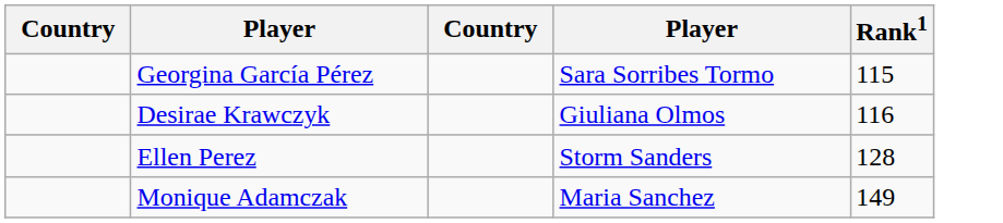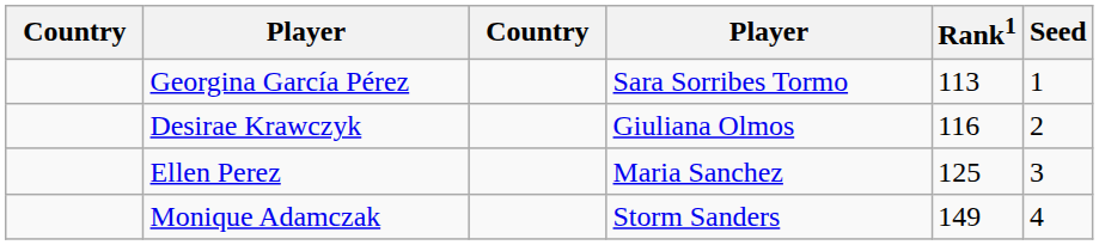 <table class="sortable wikitable">
 <tr>
 <th width="70">Country</th>
 <th width="175">Player</th>
 <th width="70">Country</th>
 <th width="175">Player</th>
 <th>Rank<sup>1</sup></th>
+<th>Seed</th>
 </tr>
 <tr>
 <td></td>
 <td><a href='#'>Georgina García Pérez</a></td>
 <td></td>
 <td><a href='#'>Sara Sorribes Tormo</a></td>
-<td>115</td>
+<td>113</td>
+<td>1</td>
 </tr>
 <tr>
 <td></td>
 <td><a href='#'>Desirae Krawczyk</a></td>
 <td></td>
 <td><a href='#'>Giuliana Olmos</a></td>
 <td>116</td>
+<td>2</td>
 </tr>
 <tr>
 <td></td>
 <td><a href='#'>Ellen Perez</a></td>
 <td></td>
-<td><a href='#'>Storm Sanders</a></td>
-<td>128</td>
+<td><a href='#'>Maria Sanchez</a></td>
+<td>125</td>
+<td>3</td>
 </tr>
 <tr>
 <td></td>
 <td><a href='#'>Monique Adamczak</a></td>
 <td></td>
-<td><a href='#'>Maria Sanchez</a></td>
+<td><a href='#'>Storm Sanders</a></td>
 <td>149</td>
+<td>4</td>
 </tr>
 </table>
